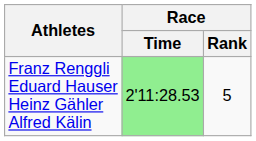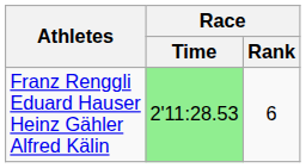 <table class="wikitable" border="1" style="font-size:90%">
 <tr>
 <th rowspan=2>Athletes</th>
 <th colspan=2>Race</th>
 </tr>
 <tr>
 <th>Time</th>
 <th>Rank</th>
 </tr>
 <tr>
 <td><a href='#'>Franz Renggli</a><br><a href='#'>Eduard Hauser</a><br><a href='#'>Heinz Gähler</a><br><a href='#'>Alfred Kälin</a></td>
 <td align=center style="background: lightgreen;">2'11:28.53</td>
-<td align=center>5</td>
+<td align=center>6</td>
 </tr>
 </table>
